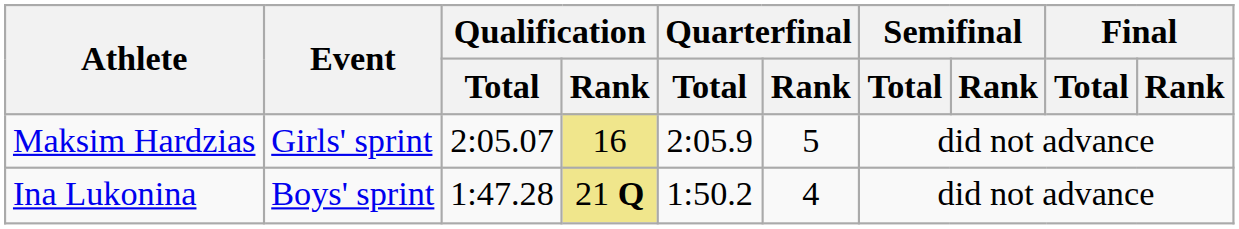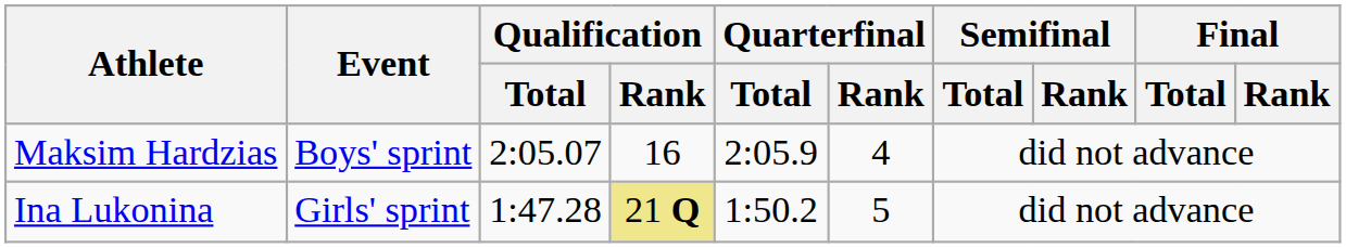 <table class="wikitable">
 <tr>
 <th rowspan="2">Athlete</th>
 <th rowspan="2">Event</th>
 <th colspan="2">Qualification</th>
 <th colspan="2">Quarterfinal</th>
 <th colspan="2">Semifinal</th>
 <th colspan="2">Final</th>
 </tr>
 <tr>
 <th>Total</th>
 <th>Rank</th>
 <th>Total</th>
 <th>Rank</th>
 <th>Total</th>
 <th>Rank</th>
 <th>Total</th>
 <th>Rank</th>
 </tr>
 <tr>
 <td><a href='#'>Maksim Hardzias</a></td>
-<td><a href='#'>Girls' sprint</a></td>
+<td><a href='#'>Boys' sprint</a></td>
 <td align="center">2:05.07</td>
-<td align="center" style="background: khaki;">16</td>
+<td align="center">16</td>
 <td align="center">2:05.9</td>
-<td align="center">5</td>
+<td align="center">4</td>
 <td align="center" colspan=4>did not advance</td>
 </tr>
 <tr>
 <td><a href='#'>Ina Lukonina</a></td>
-<td><a href='#'>Boys' sprint</a></td>
+<td><a href='#'>Girls' sprint</a></td>
 <td align="center">1:47.28</td>
 <td align="center" style="background: khaki;">21 <strong>Q</strong></td>
 <td align="center">1:50.2</td>
-<td align="center">4</td>
+<td align="center">5</td>
 <td align="center" colspan=4>did not advance</td>
 </tr>
 </table>
